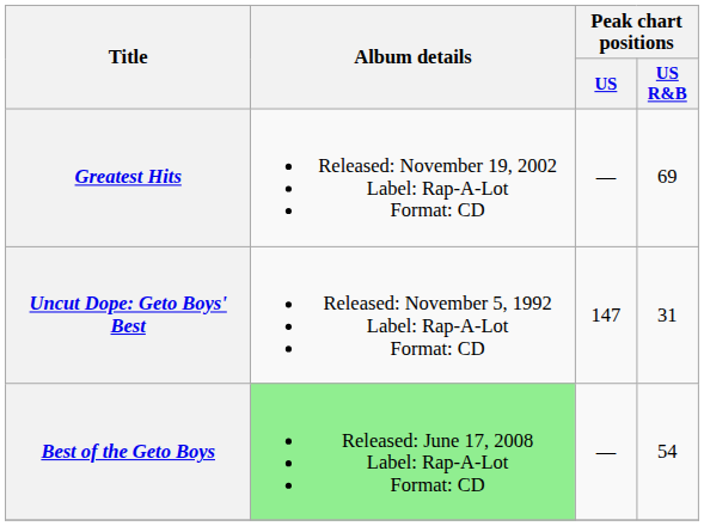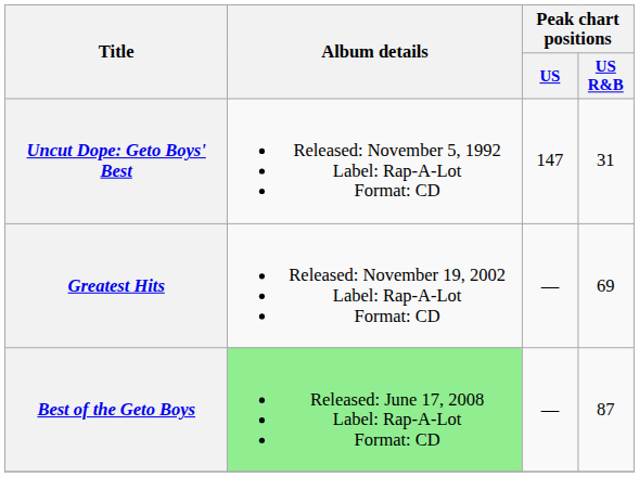 <table class="wikitable plainrowheaders" style="text-align:center;">
 <tr>
 <th scope="col" rowspan="2" style="width:12em;">Title</th>
 <th scope="col" rowspan="2" style="width:16em;">Album details</th>
 <th scope="col" colspan="2">Peak chart positions</th>
 </tr>
 <tr>
 <th scope="col" style="width:3em;font-size:90%;"><a href='#'>US</a><br></th>
 <th scope="col" style="width:3em;font-size:90%;"><a href='#'>US R&B</a><br></th>
 </tr>
 <tr>
+<th scope="row"><em><a href='#'>Uncut Dope: Geto Boys' Best</a></em></th>
+<td><br><ul><li>Released: November 5, 1992</li><li>Label: Rap-A-Lot</li><li>Format: CD</li></ul></td>
+<td>147</td>
+<td>31</td>
+</tr>
+<tr>
 <th scope="row"><em><a href='#'>Greatest Hits</a></em></th>
 <td><br><ul><li>Released: November 19, 2002</li><li>Label: Rap-A-Lot</li><li>Format: CD</li></ul></td>
 <td>—</td>
 <td>69</td>
 </tr>
 <tr>
-<th scope="row"><em><a href='#'>Uncut Dope: Geto Boys' Best</a></em></th>
-<td><br><ul><li>Released: November 5, 1992</li><li>Label: Rap-A-Lot</li><li>Format: CD</li></ul></td>
-<td>147</td>
-<td>31</td>
-</tr>
-<tr>
 <th scope="row"><em><a href='#'>Best of the Geto Boys</a></em></th>
 <td style="background: lightgreen;"><br><ul><li>Released: June 17, 2008</li><li>Label: Rap-A-Lot</li><li>Format: CD</li></ul></td>
 <td>—</td>
-<td>54</td>
+<td>87</td>
 </tr>
 <tr>
 </tr>
 </table>
